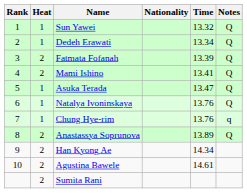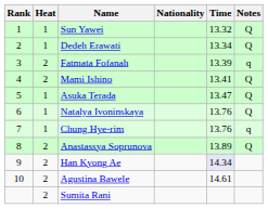 <table class="wikitable sortable" style="text-align:center; font-size:95%">
 <tr>
 <th>Rank</th>
 <th>Heat</th>
 <th>Name</th>
 <th>Nationality</th>
 <th>Time</th>
 <th>Notes</th>
 </tr>
 <tr bgcolor=ccffcc>
 <td>1</td>
 <td>1</td>
 <td align=left><a href='#'>Sun Yawei</a></td>
 <td align=left></td>
 <td>13.32</td>
 <td>Q</td>
 </tr>
 <tr bgcolor=ccffcc>
 <td>2</td>
 <td>1</td>
 <td align=left><a href='#'>Dedeh Erawati</a></td>
 <td align=left></td>
 <td>13.34</td>
 <td>Q</td>
 </tr>
 <tr bgcolor=ccffcc>
 <td>3</td>
 <td>2</td>
 <td align=left><a href='#'>Fatmata Fofanah</a></td>
 <td align=left></td>
 <td>13.39</td>
-<td>Q</td>
+<td>q</td>
 </tr>
 <tr bgcolor=ccffcc>
 <td>4</td>
 <td>2</td>
 <td align=left><a href='#'>Mami Ishino</a></td>
 <td align=left></td>
 <td>13.41</td>
 <td>Q</td>
 </tr>
 <tr bgcolor=ccffcc>
 <td>5</td>
 <td>1</td>
 <td align=left><a href='#'>Asuka Terada</a></td>
 <td align=left></td>
 <td>13.47</td>
 <td>Q</td>
 </tr>
 <tr bgcolor=ddffdd>
 <td>6</td>
 <td>1</td>
 <td align=left><a href='#'>Natalya Ivoninskaya</a></td>
 <td align=left></td>
 <td>13.76</td>
 <td>Q</td>
 </tr>
 <tr bgcolor=ddffdd>
 <td>7</td>
 <td>1</td>
 <td align=left><a href='#'>Chung Hye-rim</a></td>
 <td align=left></td>
 <td>13.76</td>
 <td>q</td>
 </tr>
 <tr bgcolor=ccffcc>
 <td>8</td>
 <td>2</td>
 <td align=left><a href='#'>Anastassya Soprunova</a></td>
 <td align=left></td>
 <td>13.89</td>
 <td>Q</td>
 </tr>
 <tr>
 <td>9</td>
 <td>2</td>
 <td align=left><a href='#'>Han Kyong Ae</a></td>
 <td align=left></td>
-<td>14.34</td>
+<td style="background: lavender;">14.34</td>
 <td></td>
 </tr>
 <tr>
 <td>10</td>
 <td>2</td>
 <td align=left><a href='#'>Agustina Bawele</a></td>
 <td align=left></td>
 <td>14.61</td>
 <td></td>
 </tr>
 <tr>
 <td></td>
 <td>2</td>
 <td align=left><a href='#'>Sumita Rani</a></td>
 <td align=left></td>
 <td></td>
 <td></td>
 </tr>
 </table>
